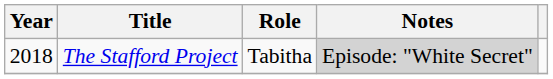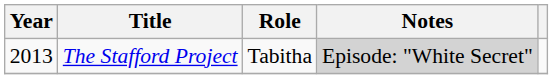 <table class="wikitable">
 <tr>
 <th>Year</th>
 <th>Title</th>
 <th>Role</th>
 <th>Notes</th>
 <th></th>
 </tr>
 <tr>
-<td>2018</td>
+<td>2013</td>
 <td><em><a href='#'>The Stafford Project</a></em></td>
 <td>Tabitha</td>
 <td style="background: lightgrey;">Episode: "White Secret"</td>
 <td></td>
 </tr>
 <tr>
 </tr>
 </table>
